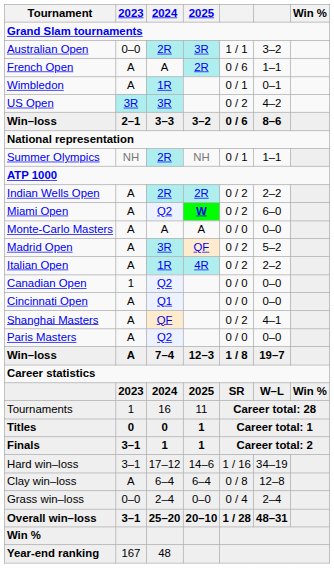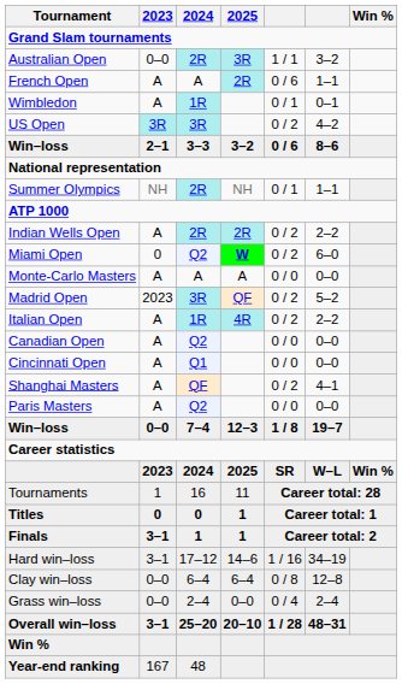 <table class="wikitable" style=text-align:center>
 <tr>
 <th>Tournament</th>
 <th><a href='#'>2023</a></th>
 <th><a href='#'>2024</a></th>
 <th><a href='#'>2025</a></th>
 <th></th>
 <th></th>
 <th>Win %</th>
 </tr>
 <tr>
 <td colspan=9 align="left"><strong><a href='#'>Grand Slam tournaments</a></strong></td>
 </tr>
 <tr>
 <td align=left><a href='#'>Australian Open</a></td>
 <td>0–0</td>
 <td style=background:#afeeee><a href='#'>2R</a></td>
 <td style=background:#afeeee><a href='#'>3R</a></td>
 <td>1 / 1</td>
 <td>3–2</td>
 <td></td>
 </tr>
 <tr>
 <td align=left><a href='#'>French Open</a></td>
 <td>A</td>
 <td>A</td>
 <td style=background:#afeeee><a href='#'>2R</a></td>
 <td>0 / 6</td>
 <td>1–1</td>
 <td></td>
 </tr>
 <tr>
 <td align=left><a href='#'>Wimbledon</a></td>
 <td>A</td>
 <td style=background:#afeeee><a href='#'>1R</a></td>
 <td></td>
 <td>0 / 1</td>
 <td>0–1</td>
 <td></td>
 </tr>
 <tr>
 <td align=left><a href='#'>US Open</a></td>
 <td style=background:#afeeee><a href='#'>3R</a></td>
 <td style=background:#afeeee><a href='#'>3R</a></td>
 <td></td>
 <td>0 / 2</td>
 <td>4–2</td>
 <td></td>
 </tr>
 <tr style=background:#efefef;font-weight:bold>
 <td align=left>Win–loss</td>
 <td>2–1</td>
 <td>3–3</td>
 <td>3–2</td>
 <td>0 / 6</td>
 <td>8–6</td>
 <td></td>
 </tr>
 <tr>
 <td colspan=9 align="left"><strong>National representation</strong></td>
 </tr>
 <tr>
 <td align=left><a href='#'>Summer Olympics</a></td>
 <td style=color:#767676>NH</td>
 <td style=background:#afeeee><a href='#'>2R</a></td>
 <td style=color:#767676>NH</td>
 <td>0 / 1</td>
 <td>1–1</td>
 <td bgcolor=efefef></td>
 </tr>
 <tr>
 <td colspan=9 align="left"><strong><a href='#'>ATP 1000</a></strong></td>
 </tr>
 <tr>
 <td align=left><a href='#'>Indian Wells Open</a></td>
 <td>A</td>
 <td style=background:#afeeee><a href='#'>2R</a></td>
 <td style=background:#afeeee><a href='#'>2R</a></td>
 <td>0 / 2</td>
 <td>2–2</td>
 <td bgcolor=efefef></td>
 </tr>
 <tr>
 <td align=left><a href='#'>Miami Open</a></td>
-<td>A</td>
+<td>0</td>
 <td style=background:#ecf2ff><a href='#'>Q2</a></td>
 <td style=background:lime><a href='#'><strong>W</strong></a></td>
 <td>0 / 2</td>
 <td>6–0</td>
 <td bgcolor=efefef></td>
 </tr>
 <tr>
 <td align=left><a href='#'>Monte-Carlo Masters</a></td>
 <td>A</td>
 <td>A</td>
 <td>A</td>
 <td>0 / 0</td>
 <td>0–0</td>
 <td bgcolor=efefef></td>
 </tr>
 <tr>
 <td align=left><a href='#'>Madrid Open</a></td>
-<td>A</td>
+<td>2023</td>
 <td style=background:#afeeee><a href='#'>3R</a></td>
 <td style=background:#ffebcd><a href='#'>QF</a></td>
 <td>0 / 2</td>
 <td>5–2</td>
 <td bgcolor=efefef></td>
 </tr>
 <tr>
 <td align=left><a href='#'>Italian Open</a></td>
 <td>A</td>
 <td style=background:#afeeee><a href='#'>1R</a></td>
 <td style=background:#afeeee><a href='#'>4R</a></td>
 <td>0 / 2</td>
 <td>2–2</td>
 <td bgcolor=efefef></td>
 </tr>
 <tr>
 <td align=left><a href='#'>Canadian Open</a></td>
-<td>1</td>
+<td>A</td>
 <td style=background:#ecf2ff><a href='#'>Q2</a></td>
 <td></td>
 <td>0 / 0</td>
 <td>0–0</td>
 <td bgcolor=efefef></td>
 </tr>
 <tr>
 <td align=left><a href='#'>Cincinnati Open</a></td>
 <td>A</td>
 <td style=background:#ecf2ff><a href='#'>Q1</a></td>
 <td></td>
 <td>0 / 0</td>
 <td>0–0</td>
 <td bgcolor=efefef></td>
 </tr>
 <tr>
 <td align=left><a href='#'>Shanghai Masters</a></td>
 <td>A</td>
 <td style=background:#ffebcd><a href='#'>QF</a></td>
 <td></td>
 <td>0 / 2</td>
 <td>4–1</td>
 <td bgcolor=efefef></td>
 </tr>
 <tr>
 <td align=left><a href='#'>Paris Masters</a></td>
 <td>A</td>
 <td style=background:#ecf2ff><a href='#'>Q2</a></td>
 <td></td>
 <td>0 / 0</td>
 <td>0–0</td>
 <td bgcolor=efefef></td>
 </tr>
 <tr style=font-weight:bold;background:#efefef>
 <td style=text-align:left>Win–loss</td>
-<td>A</td>
+<td>0–0</td>
 <td>7–4</td>
 <td>12–3</td>
 <td>1 / 8</td>
 <td>19–7</td>
 <td bgcolor=efefef></td>
 </tr>
 <tr>
 <td colspan=9 align="left"><strong>Career statistics</strong></td>
 </tr>
 <tr style=font-weight:bold;background:#efefef>
 <td></td>
 <td>2023</td>
 <td>2024</td>
 <td>2025</td>
 <td>SR</td>
 <td>W–L</td>
 <td>Win %</td>
 </tr>
 <tr bgcolor=efefef>
 <td align=left>Tournaments</td>
 <td>1</td>
 <td>16</td>
 <td>11</td>
 <td colspan="3"><strong>Career total: 28</strong></td>
 </tr>
 <tr style=font-weight:bold;background:#efefef>
 <td style=text-align:left>Titles</td>
 <td>0</td>
 <td>0</td>
 <td>1</td>
 <td colspan="3">Career total: 1</td>
 </tr>
 <tr style=font-weight:bold;background:#efefef>
 <td style=text-align:left>Finals</td>
 <td>3–1</td>
 <td>1</td>
 <td>1</td>
 <td colspan="3">Career total: 2</td>
 </tr>
 <tr style=background:#efefef>
 <td style=text-align:left>Hard win–loss</td>
 <td>3–1</td>
 <td>17–12</td>
 <td>14–6</td>
 <td>1 / 16</td>
 <td>34–19</td>
 <td></td>
 </tr>
 <tr style=background:#efefef>
 <td style=text-align:left>Clay win–loss</td>
-<td>A</td>
+<td>0–0</td>
 <td>6–4</td>
 <td>6–4</td>
 <td>0 / 8</td>
 <td>12–8</td>
 <td></td>
 </tr>
 <tr style=background:#efefef>
 <td style=text-align:left>Grass win–loss</td>
 <td>0–0</td>
 <td>2–4</td>
 <td>0–0</td>
 <td>0 / 4</td>
 <td>2–4</td>
 <td></td>
 </tr>
 <tr style=font-weight:bold;background:#efefef>
 <td style=text-align:left>Overall win–loss</td>
 <td>3–1</td>
 <td>25–20</td>
 <td>20–10</td>
 <td>1 / 28</td>
 <td>48–31</td>
 <td></td>
 </tr>
 <tr style=font-weight:bold;background:#efefef>
 <td style=text-align:left>Win %</td>
 <td></td>
 <td></td>
 <td></td>
 <td colspan="3"></td>
 </tr>
 <tr bgcolor=efefef>
 <td align=left><strong>Year-end ranking</strong></td>
 <td>167</td>
 <td>48</td>
 <td></td>
 <td colspan="3"></td>
 </tr>
 </table>
